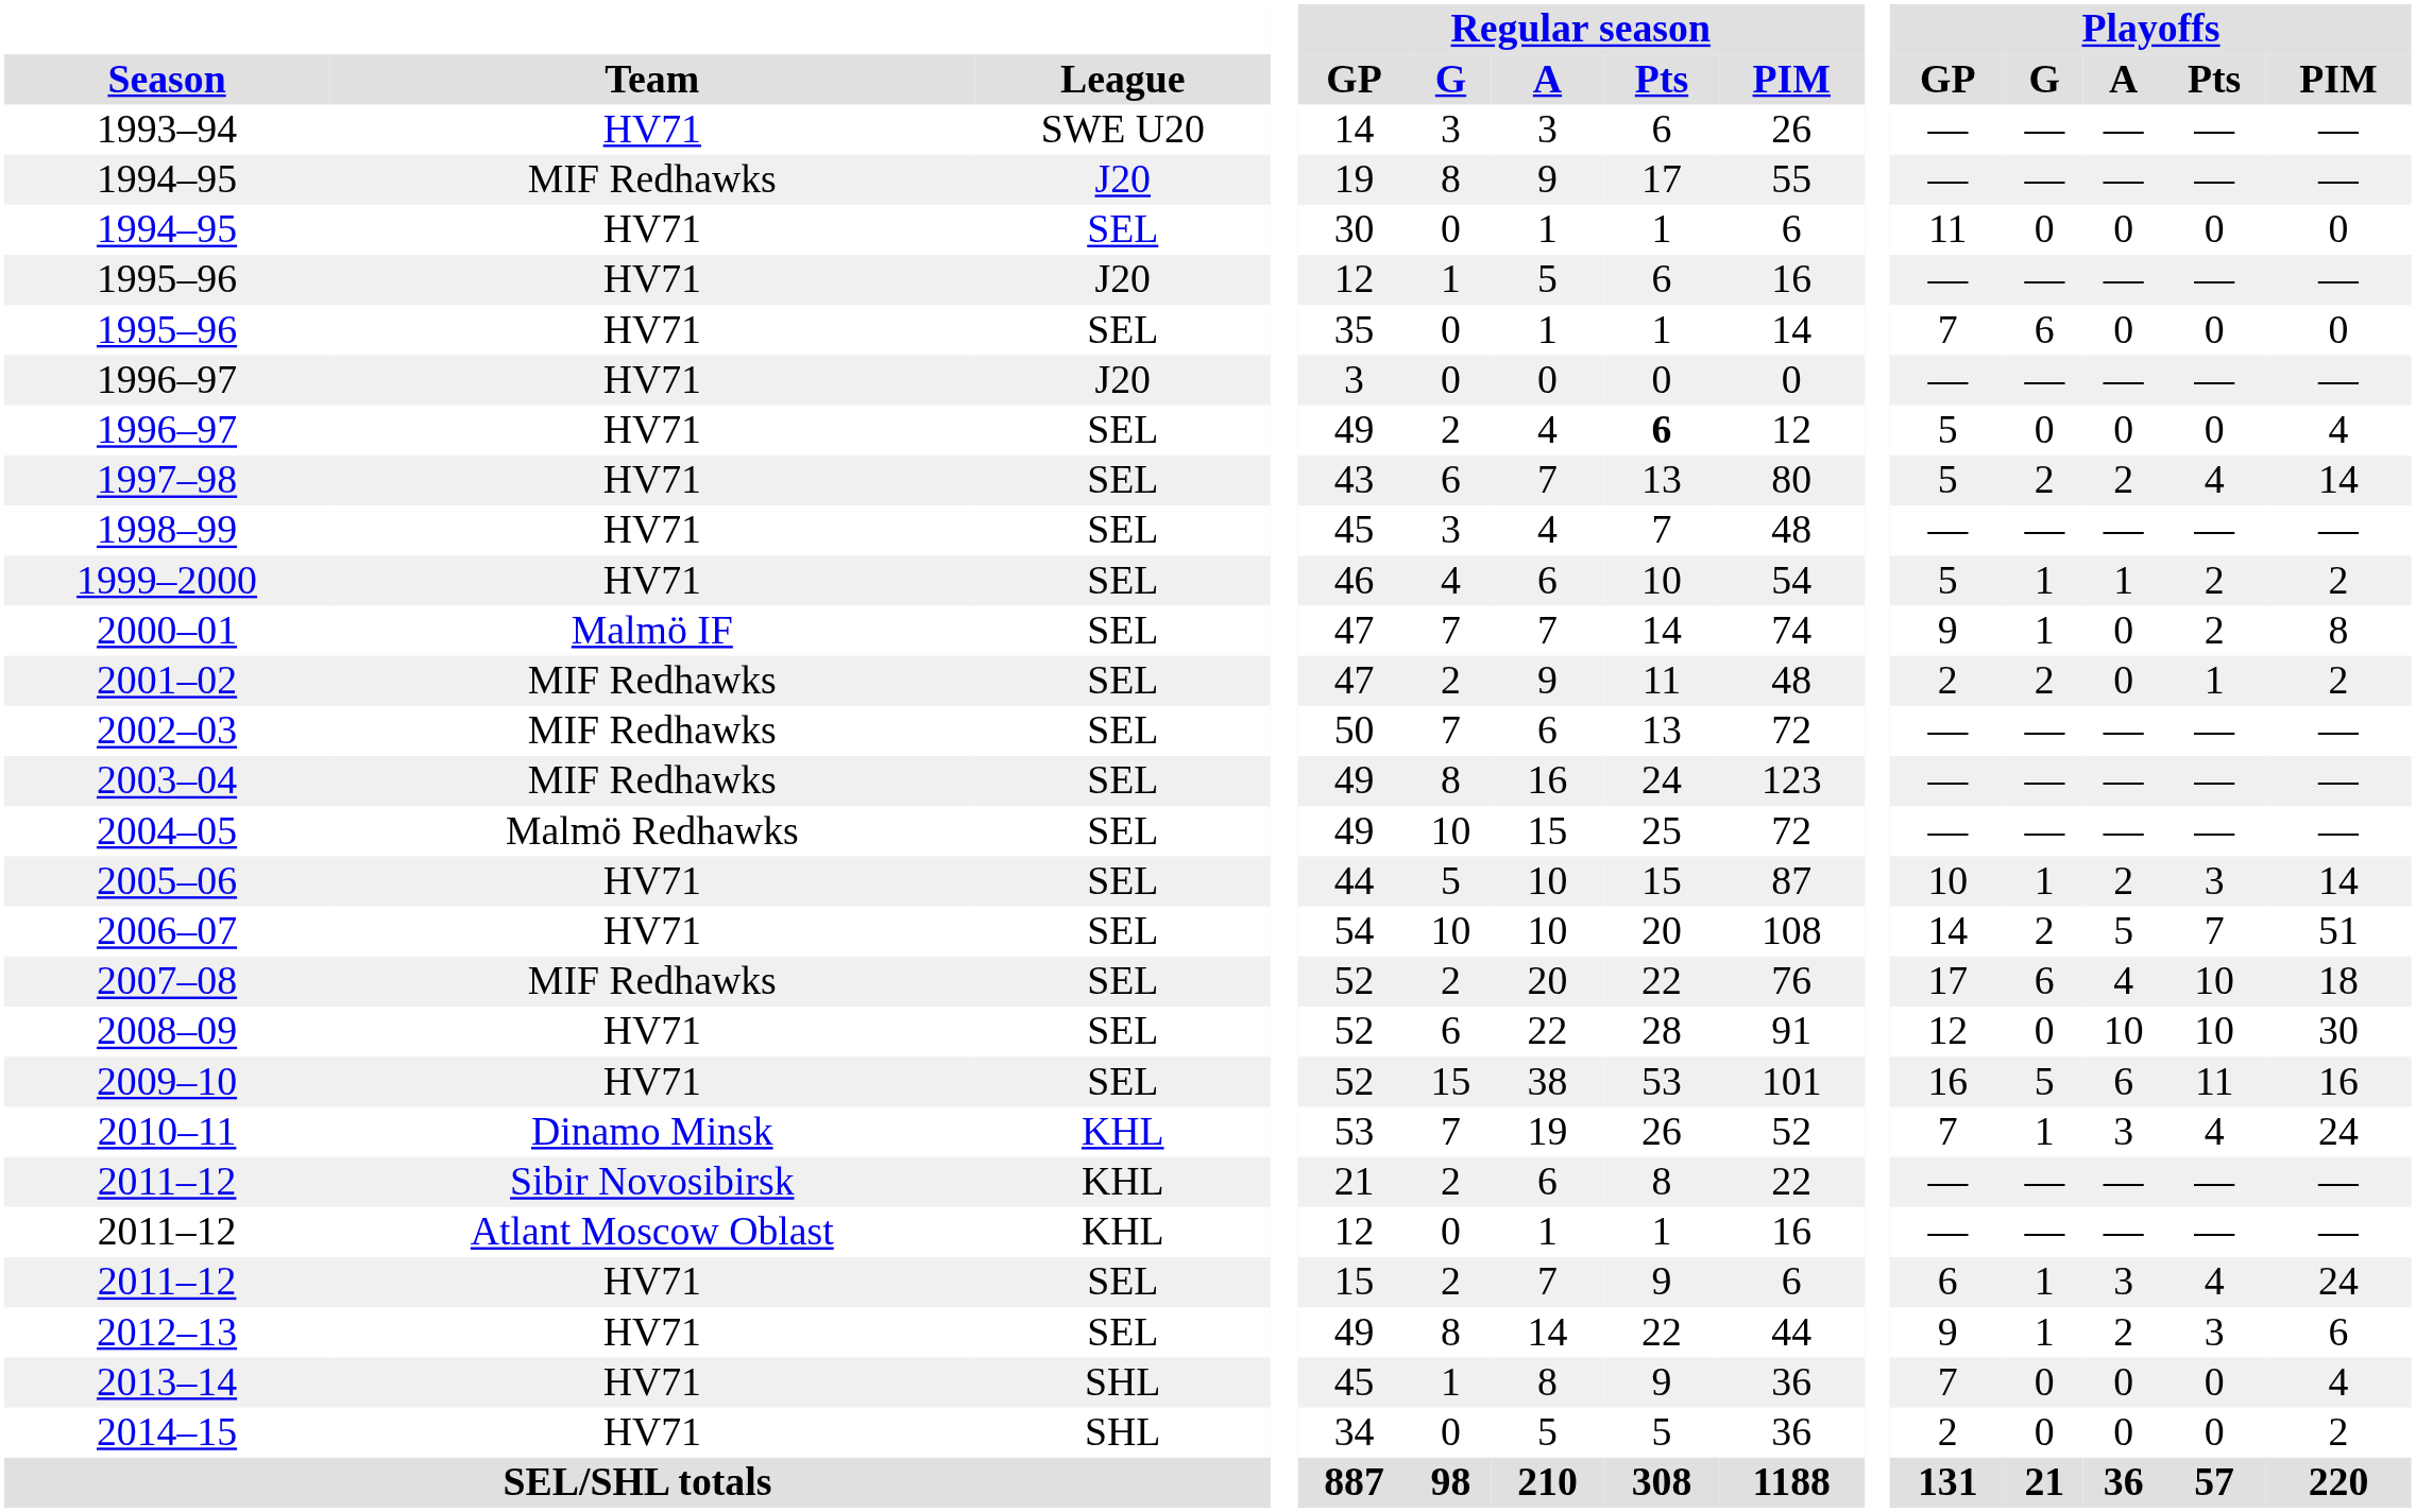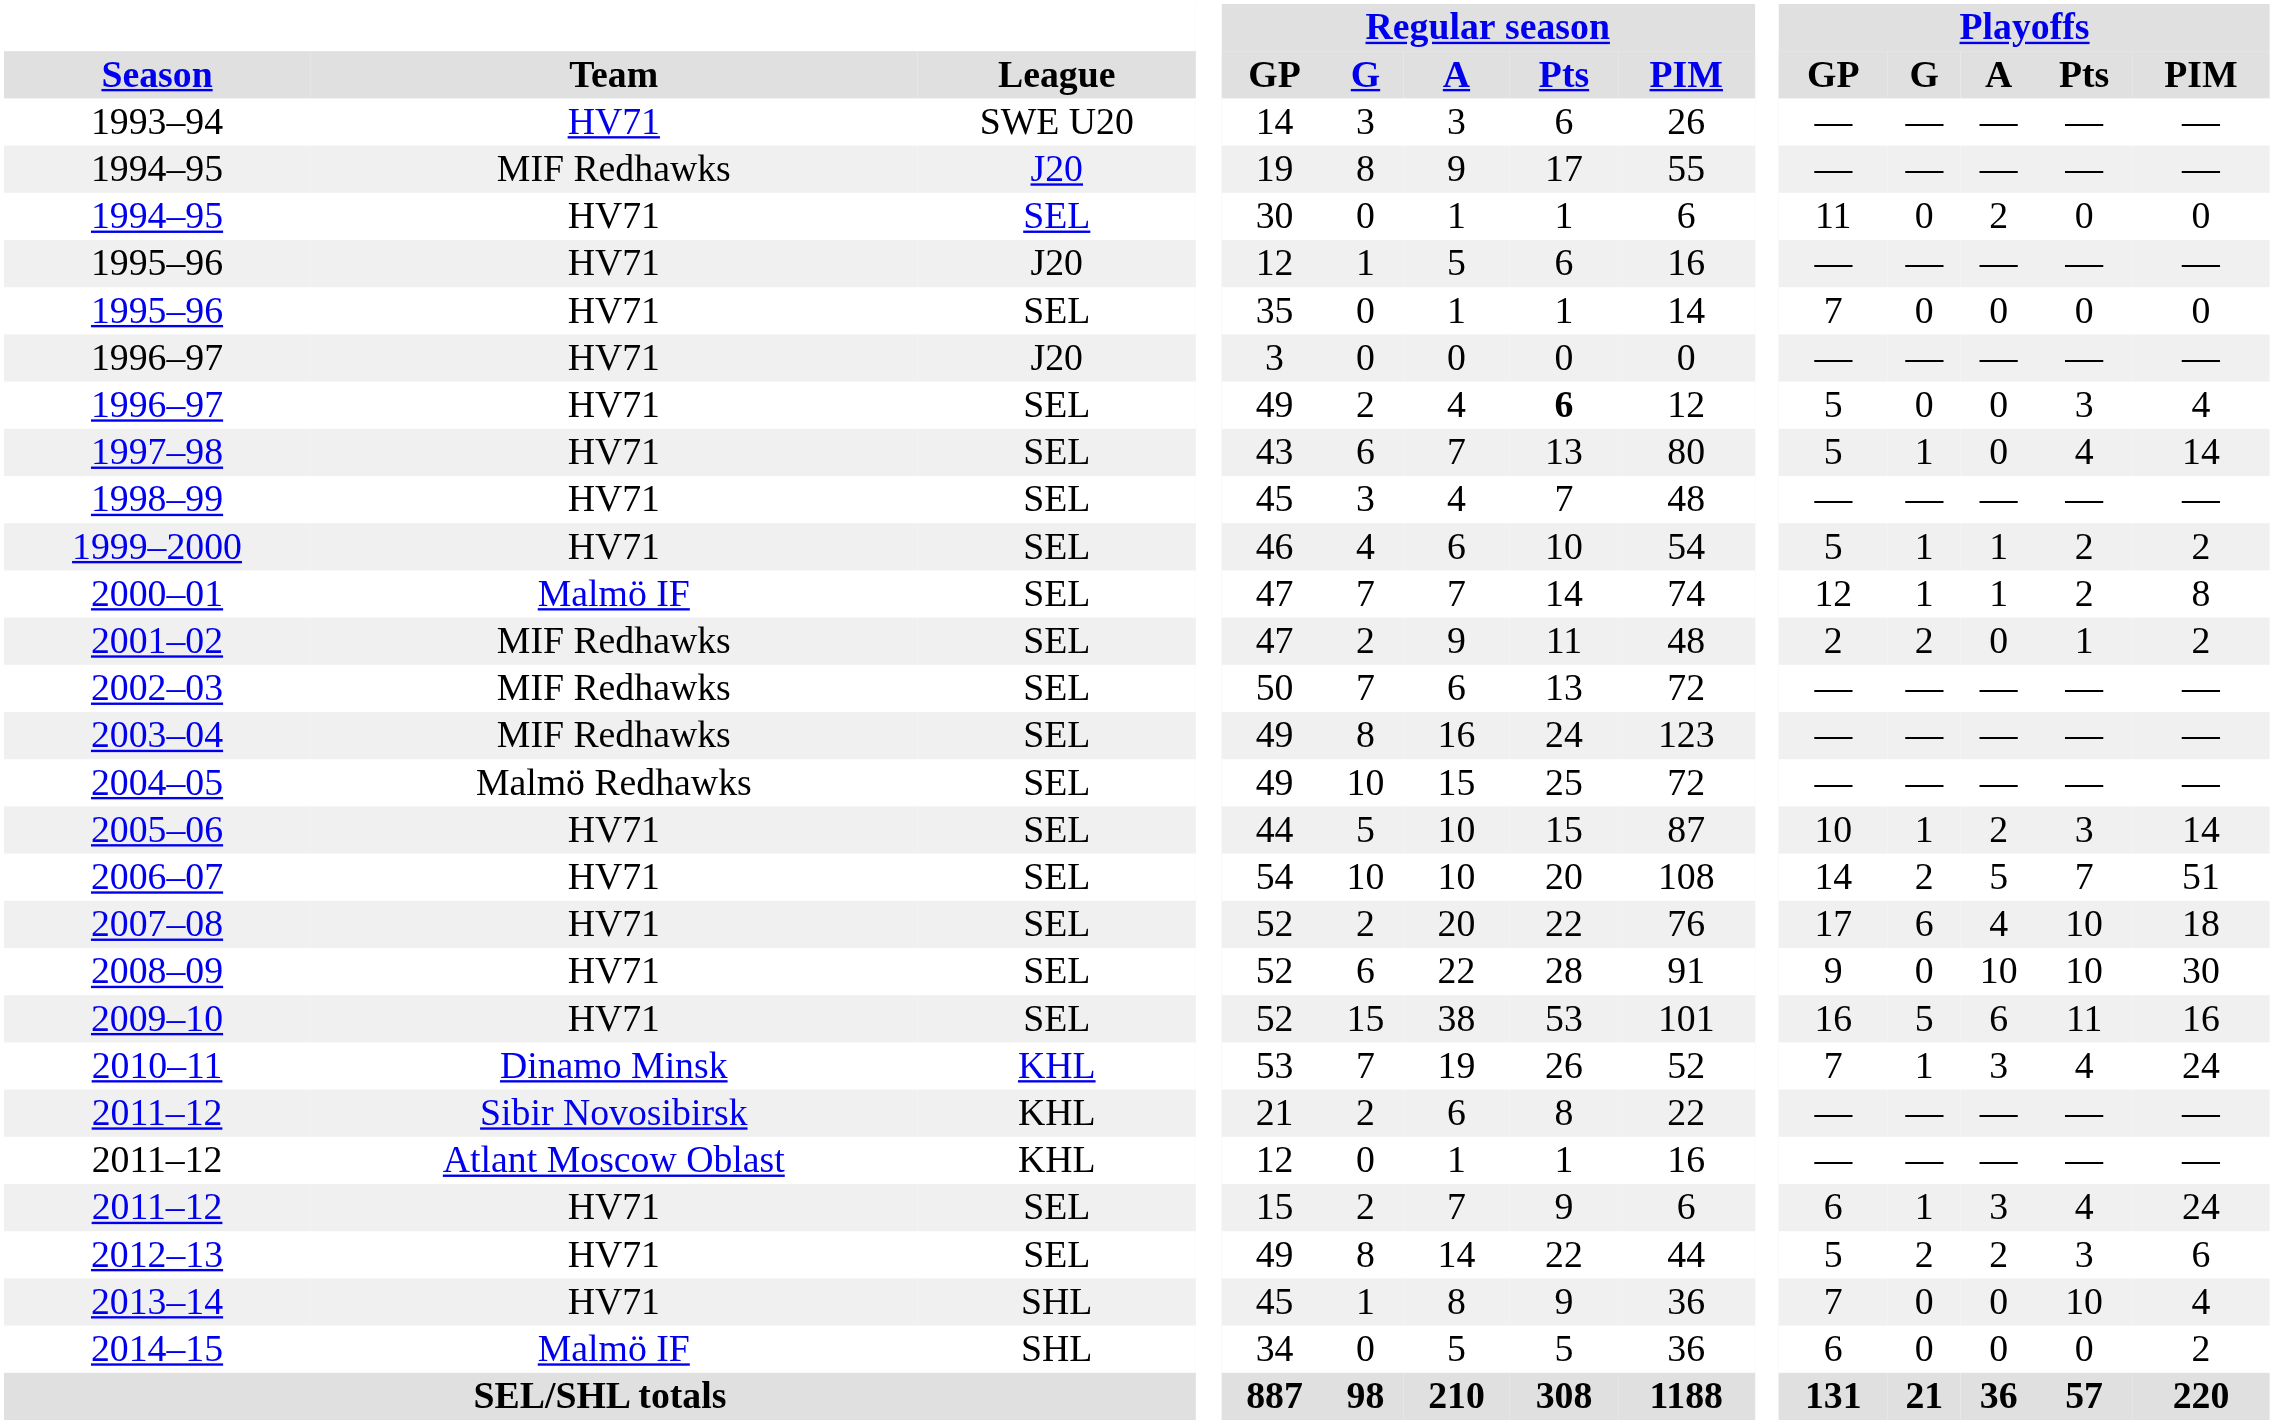 <table border="0" cellpadding="1" cellspacing="0" style="text-align:center; width:60em">
 <tr bgcolor="#e0e0e0">
 <th colspan="3" bgcolor="#ffffff"> </th>
 <th rowspan="99" bgcolor="#ffffff"> </th>
 <th colspan="5"><a href='#'>Regular season</a></th>
 <th rowspan="99" bgcolor="#ffffff"> </th>
 <th colspan="5"><a href='#'>Playoffs</a></th>
 </tr>
 <tr bgcolor="#e0e0e0">
 <th><a href='#'>Season</a></th>
 <th>Team</th>
 <th>League</th>
 <th>GP</th>
 <th><a href='#'>G</a></th>
 <th><a href='#'>A</a></th>
 <th><a href='#'>Pts</a></th>
 <th><a href='#'>PIM</a></th>
 <th>GP</th>
 <th>G</th>
 <th>A</th>
 <th>Pts</th>
 <th>PIM</th>
 </tr>
 <tr>
 <td>1993–94</td>
 <td><a href='#'>HV71</a></td>
 <td>SWE U20</td>
 <td>14</td>
 <td>3</td>
 <td>3</td>
 <td>6</td>
 <td>26</td>
 <td>—</td>
 <td>—</td>
 <td>—</td>
 <td>—</td>
 <td>—</td>
 </tr>
 <tr bgcolor="#f0f0f0">
 <td>1994–95</td>
 <td>MIF Redhawks</td>
 <td><a href='#'>J20</a></td>
 <td>19</td>
 <td>8</td>
 <td>9</td>
 <td>17</td>
 <td>55</td>
 <td>—</td>
 <td>—</td>
 <td>—</td>
 <td>—</td>
 <td>—</td>
 </tr>
 <tr>
 <td><a href='#'>1994–95</a></td>
 <td>HV71</td>
 <td><a href='#'>SEL</a></td>
 <td>30</td>
 <td>0</td>
 <td>1</td>
 <td>1</td>
 <td>6</td>
 <td>11</td>
 <td>0</td>
-<td>0</td>
+<td>2</td>
 <td>0</td>
 <td>0</td>
 </tr>
 <tr bgcolor="#f0f0f0">
 <td>1995–96</td>
 <td>HV71</td>
 <td>J20</td>
 <td>12</td>
 <td>1</td>
 <td>5</td>
 <td>6</td>
 <td>16</td>
 <td>—</td>
 <td>—</td>
 <td>—</td>
 <td>—</td>
 <td>—</td>
 </tr>
 <tr>
 <td><a href='#'>1995–96</a></td>
 <td>HV71</td>
 <td>SEL</td>
 <td>35</td>
 <td>0</td>
 <td>1</td>
 <td>1</td>
 <td>14</td>
 <td>7</td>
-<td>6</td>
+<td>0</td>
 <td>0</td>
 <td>0</td>
 <td>0</td>
 </tr>
 <tr bgcolor="#f0f0f0">
 <td>1996–97</td>
 <td>HV71</td>
 <td>J20</td>
 <td>3</td>
 <td>0</td>
 <td>0</td>
 <td>0</td>
 <td>0</td>
 <td>—</td>
 <td>—</td>
 <td>—</td>
 <td>—</td>
 <td>—</td>
 </tr>
 <tr>
 <td><a href='#'>1996–97</a></td>
 <td>HV71</td>
 <td>SEL</td>
 <td>49</td>
 <td>2</td>
 <td>4</td>
 <td><strong>6</strong></td>
 <td>12</td>
 <td>5</td>
 <td>0</td>
 <td>0</td>
-<td>0</td>
+<td>3</td>
 <td>4</td>
 </tr>
 <tr bgcolor="#f0f0f0">
 <td><a href='#'>1997–98</a></td>
 <td>HV71</td>
 <td>SEL</td>
 <td>43</td>
 <td>6</td>
 <td>7</td>
 <td>13</td>
 <td>80</td>
 <td>5</td>
-<td>2</td>
-<td>2</td>
+<td>1</td>
+<td>0</td>
 <td>4</td>
 <td>14</td>
 </tr>
 <tr>
 <td><a href='#'>1998–99</a></td>
 <td>HV71</td>
 <td>SEL</td>
 <td>45</td>
 <td>3</td>
 <td>4</td>
 <td>7</td>
 <td>48</td>
 <td>—</td>
 <td>—</td>
 <td>—</td>
 <td>—</td>
 <td>—</td>
 </tr>
 <tr bgcolor="#f0f0f0">
 <td><a href='#'>1999–2000</a></td>
 <td>HV71</td>
 <td>SEL</td>
 <td>46</td>
 <td>4</td>
 <td>6</td>
 <td>10</td>
 <td>54</td>
 <td>5</td>
 <td>1</td>
 <td>1</td>
 <td>2</td>
 <td>2</td>
 </tr>
 <tr>
 <td><a href='#'>2000–01</a></td>
 <td><a href='#'>Malmö IF</a></td>
 <td>SEL</td>
 <td>47</td>
 <td>7</td>
 <td>7</td>
 <td>14</td>
 <td>74</td>
-<td>9</td>
+<td>12</td>
 <td>1</td>
-<td>0</td>
+<td>1</td>
 <td>2</td>
 <td>8</td>
 </tr>
 <tr bgcolor="#f0f0f0">
 <td><a href='#'>2001–02</a></td>
 <td>MIF Redhawks</td>
 <td>SEL</td>
 <td>47</td>
 <td>2</td>
 <td>9</td>
 <td>11</td>
 <td>48</td>
 <td>2</td>
 <td>2</td>
 <td>0</td>
 <td>1</td>
 <td>2</td>
 </tr>
 <tr>
 <td><a href='#'>2002–03</a></td>
 <td>MIF Redhawks</td>
 <td>SEL</td>
 <td>50</td>
 <td>7</td>
 <td>6</td>
 <td>13</td>
 <td>72</td>
 <td>—</td>
 <td>—</td>
 <td>—</td>
 <td>—</td>
 <td>—</td>
 </tr>
 <tr bgcolor="#f0f0f0">
 <td><a href='#'>2003–04</a></td>
 <td>MIF Redhawks</td>
 <td>SEL</td>
 <td>49</td>
 <td>8</td>
 <td>16</td>
 <td>24</td>
 <td>123</td>
 <td>—</td>
 <td>—</td>
 <td>—</td>
 <td>—</td>
 <td>—</td>
 </tr>
 <tr>
 <td><a href='#'>2004–05</a></td>
 <td>Malmö Redhawks</td>
 <td>SEL</td>
 <td>49</td>
 <td>10</td>
 <td>15</td>
 <td>25</td>
 <td>72</td>
 <td>—</td>
 <td>—</td>
 <td>—</td>
 <td>—</td>
 <td>—</td>
 </tr>
 <tr bgcolor="#f0f0f0">
 <td><a href='#'>2005–06</a></td>
 <td>HV71</td>
 <td>SEL</td>
 <td>44</td>
 <td>5</td>
 <td>10</td>
 <td>15</td>
 <td>87</td>
 <td>10</td>
 <td>1</td>
 <td>2</td>
 <td>3</td>
 <td>14</td>
 </tr>
 <tr>
 <td><a href='#'>2006–07</a></td>
 <td>HV71</td>
 <td>SEL</td>
 <td>54</td>
 <td>10</td>
 <td>10</td>
 <td>20</td>
 <td>108</td>
 <td>14</td>
 <td>2</td>
 <td>5</td>
 <td>7</td>
 <td>51</td>
 </tr>
 <tr bgcolor="#f0f0f0">
 <td><a href='#'>2007–08</a></td>
-<td>MIF Redhawks</td>
+<td>HV71</td>
 <td>SEL</td>
 <td>52</td>
 <td>2</td>
 <td>20</td>
 <td>22</td>
 <td>76</td>
 <td>17</td>
 <td>6</td>
 <td>4</td>
 <td>10</td>
 <td>18</td>
 </tr>
 <tr>
 <td><a href='#'>2008–09</a></td>
 <td>HV71</td>
 <td>SEL</td>
 <td>52</td>
 <td>6</td>
 <td>22</td>
 <td>28</td>
 <td>91</td>
-<td>12</td>
+<td>9</td>
 <td>0</td>
 <td>10</td>
 <td>10</td>
 <td>30</td>
 </tr>
 <tr bgcolor="#f0f0f0">
 <td><a href='#'>2009–10</a></td>
 <td>HV71</td>
 <td>SEL</td>
 <td>52</td>
 <td>15</td>
 <td>38</td>
 <td>53</td>
 <td>101</td>
 <td>16</td>
 <td>5</td>
 <td>6</td>
 <td>11</td>
 <td>16</td>
 </tr>
 <tr>
 <td><a href='#'>2010–11</a></td>
 <td><a href='#'>Dinamo Minsk</a></td>
 <td><a href='#'>KHL</a></td>
 <td>53</td>
 <td>7</td>
 <td>19</td>
 <td>26</td>
 <td>52</td>
 <td>7</td>
 <td>1</td>
 <td>3</td>
 <td>4</td>
 <td>24</td>
 </tr>
 <tr bgcolor="#f0f0f0">
 <td><a href='#'>2011–12</a></td>
 <td><a href='#'>Sibir Novosibirsk</a></td>
 <td>KHL</td>
 <td>21</td>
 <td>2</td>
 <td>6</td>
 <td>8</td>
 <td>22</td>
 <td>—</td>
 <td>—</td>
 <td>—</td>
 <td>—</td>
 <td>—</td>
 </tr>
 <tr>
 <td>2011–12</td>
 <td><a href='#'>Atlant Moscow Oblast</a></td>
 <td>KHL</td>
 <td>12</td>
 <td>0</td>
 <td>1</td>
 <td>1</td>
 <td>16</td>
 <td>—</td>
 <td>—</td>
 <td>—</td>
 <td>—</td>
 <td>—</td>
 </tr>
 <tr bgcolor="#f0f0f0">
 <td><a href='#'>2011–12</a></td>
 <td>HV71</td>
 <td>SEL</td>
 <td>15</td>
 <td>2</td>
 <td>7</td>
 <td>9</td>
 <td>6</td>
 <td>6</td>
 <td>1</td>
 <td>3</td>
 <td>4</td>
 <td>24</td>
 </tr>
 <tr>
 <td><a href='#'>2012–13</a></td>
 <td>HV71</td>
 <td>SEL</td>
 <td>49</td>
 <td>8</td>
 <td>14</td>
 <td>22</td>
 <td>44</td>
-<td>9</td>
-<td>1</td>
+<td>5</td>
+<td>2</td>
 <td>2</td>
 <td>3</td>
 <td>6</td>
 </tr>
 <tr bgcolor="#f0f0f0">
 <td><a href='#'>2013–14</a></td>
 <td>HV71</td>
 <td>SHL</td>
 <td>45</td>
 <td>1</td>
 <td>8</td>
 <td>9</td>
 <td>36</td>
 <td>7</td>
 <td>0</td>
 <td>0</td>
-<td>0</td>
+<td>10</td>
 <td>4</td>
 </tr>
 <tr>
 <td><a href='#'>2014–15</a></td>
-<td>HV71</td>
+<td><a href='#'>Malmö IF</a></td>
 <td>SHL</td>
 <td>34</td>
 <td>0</td>
 <td>5</td>
 <td>5</td>
 <td>36</td>
-<td>2</td>
+<td>6</td>
 <td>0</td>
 <td>0</td>
 <td>0</td>
 <td>2</td>
 </tr>
 <tr bgcolor="#e0e0e0">
 <th colspan="3">SEL/SHL totals</th>
 <th>887</th>
 <th>98</th>
 <th>210</th>
 <th>308</th>
 <th>1188</th>
 <th>131</th>
 <th>21</th>
 <th>36</th>
 <th>57</th>
 <th>220</th>
 </tr>
 </table>
